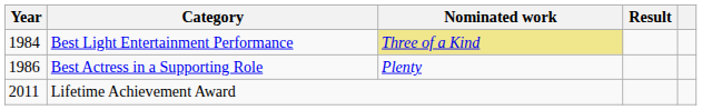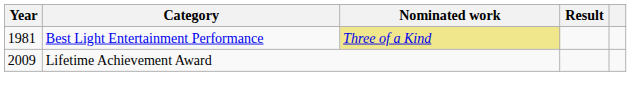 <table width="80%" class="wikitable">
 <tr>
 <th width="10">Year</th>
 <th width="300">Category</th>
 <th width="220">Nominated work</th>
 <th width="30">Result</th>
 <th width="10"></th>
 </tr>
 <tr>
-<td>1984</td>
+<td>1981</td>
 <td><a href='#'>Best Light Entertainment Performance</a></td>
 <td style="background: khaki;"><em><a href='#'>Three of a Kind</a></em></td>
 <td></td>
 <td></td>
 </tr>
 <tr>
-<td>1986</td>
-<td><a href='#'>Best Actress in a Supporting Role</a></td>
-<td><em><a href='#'>Plenty</a></em></td>
-<td></td>
-<td></td>
-</tr>
-<tr>
-<td>2011</td>
+<td>2009</td>
 <td colspan="2">Lifetime Achievement Award</td>
 <td></td>
 <td></td>
 </tr>
 </table>
